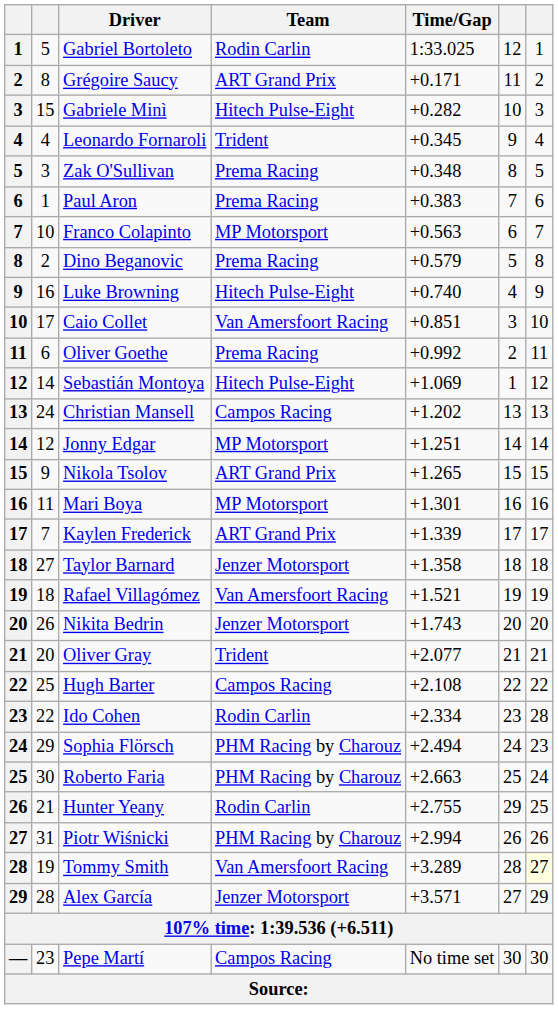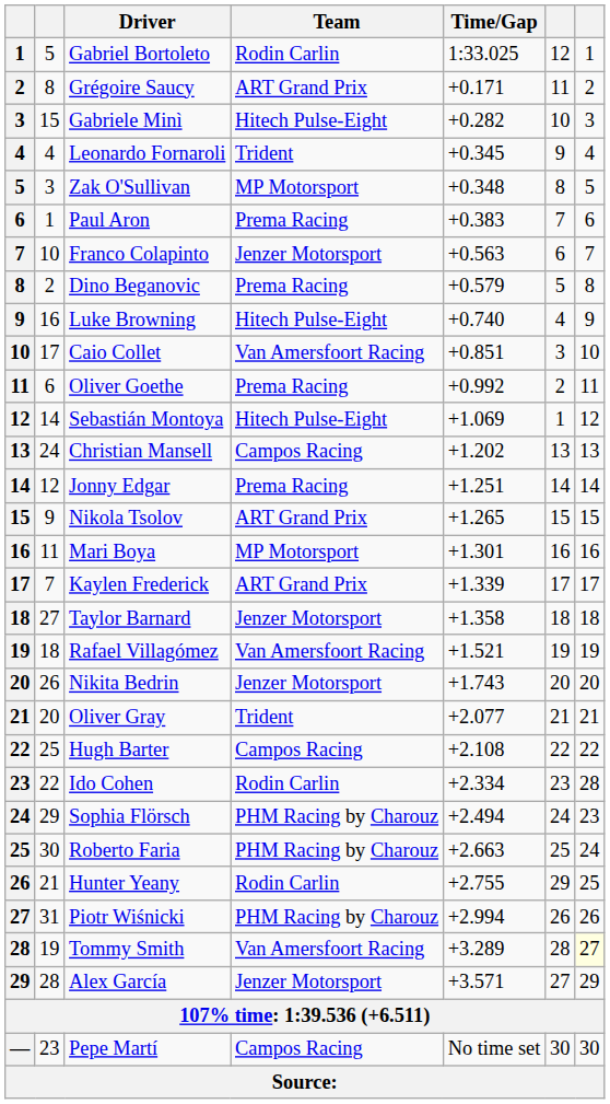 <table class="wikitable" style="font-size:85%">
 <tr>
 <th></th>
 <th></th>
 <th>Driver</th>
 <th>Team</th>
 <th>Time/Gap</th>
 <th scope="col"></th>
 <th scope="col"></th>
 </tr>
 <tr>
 <th>1</th>
 <td align="center">5</td>
 <td> <a href='#'>Gabriel Bortoleto</a></td>
 <td><a href='#'>Rodin Carlin</a></td>
 <td>1:33.025</td>
 <td align=center>12</td>
 <td align=center>1</td>
 </tr>
 <tr>
 <th>2</th>
 <td align="center">8</td>
 <td> <a href='#'>Grégoire Saucy</a></td>
 <td><a href='#'>ART Grand Prix</a></td>
 <td>+0.171</td>
 <td align=center>11</td>
 <td align=center>2</td>
 </tr>
 <tr>
 <th>3</th>
 <td align="center">15</td>
 <td> <a href='#'>Gabriele Minì</a></td>
 <td><a href='#'>Hitech Pulse-Eight</a></td>
 <td>+0.282</td>
 <td align=center>10</td>
 <td align=center>3</td>
 </tr>
 <tr>
 <th>4</th>
 <td align="center">4</td>
 <td> <a href='#'>Leonardo Fornaroli</a></td>
 <td><a href='#'>Trident</a></td>
 <td>+0.345</td>
 <td align=center>9</td>
 <td align=center>4</td>
 </tr>
 <tr>
 <th>5</th>
 <td align="center">3</td>
 <td> <a href='#'>Zak O'Sullivan</a></td>
-<td><a href='#'>Prema Racing</a></td>
+<td><a href='#'>MP Motorsport</a></td>
 <td>+0.348</td>
 <td align=center>8</td>
 <td align=center>5</td>
 </tr>
 <tr>
 <th>6</th>
 <td align="center">1</td>
 <td> <a href='#'>Paul Aron</a></td>
 <td><a href='#'>Prema Racing</a></td>
 <td>+0.383</td>
 <td align=center>7</td>
 <td align=center>6</td>
 </tr>
 <tr>
 <th>7</th>
 <td align="center">10</td>
 <td> <a href='#'>Franco Colapinto</a></td>
-<td><a href='#'>MP Motorsport</a></td>
+<td><a href='#'>Jenzer Motorsport</a></td>
 <td>+0.563</td>
 <td align=center>6</td>
 <td align=center>7</td>
 </tr>
 <tr>
 <th>8</th>
 <td align="center">2</td>
 <td> <a href='#'>Dino Beganovic</a></td>
 <td><a href='#'>Prema Racing</a></td>
 <td>+0.579</td>
 <td align=center>5</td>
 <td align=center>8</td>
 </tr>
 <tr>
 <th>9</th>
 <td align="center">16</td>
 <td> <a href='#'>Luke Browning</a></td>
 <td><a href='#'>Hitech Pulse-Eight</a></td>
 <td>+0.740</td>
 <td align=center>4</td>
 <td align=center>9</td>
 </tr>
 <tr>
 <th>10</th>
 <td align="center">17</td>
 <td> <a href='#'>Caio Collet</a></td>
 <td><a href='#'>Van Amersfoort Racing</a></td>
 <td>+0.851</td>
 <td align=center>3</td>
 <td align=center>10</td>
 </tr>
 <tr>
 <th>11</th>
 <td align="center">6</td>
 <td> <a href='#'>Oliver Goethe</a></td>
 <td><a href='#'>Prema Racing</a></td>
 <td>+0.992</td>
 <td align=center>2</td>
 <td align=center>11</td>
 </tr>
 <tr>
 <th>12</th>
 <td align="center">14</td>
 <td> <a href='#'>Sebastián Montoya</a></td>
 <td><a href='#'>Hitech Pulse-Eight</a></td>
 <td>+1.069</td>
 <td align=center>1</td>
 <td align=center>12</td>
 </tr>
 <tr>
 <th>13</th>
 <td align="center">24</td>
 <td> <a href='#'>Christian Mansell</a></td>
 <td><a href='#'>Campos Racing</a></td>
 <td>+1.202</td>
 <td align=center>13</td>
 <td align=center>13</td>
 </tr>
 <tr>
 <th>14</th>
 <td align="center">12</td>
 <td> <a href='#'>Jonny Edgar</a></td>
-<td><a href='#'>MP Motorsport</a></td>
+<td><a href='#'>Prema Racing</a></td>
 <td>+1.251</td>
 <td align=center>14</td>
 <td align=center>14</td>
 </tr>
 <tr>
 <th>15</th>
 <td align="center">9</td>
 <td> <a href='#'>Nikola Tsolov</a></td>
 <td><a href='#'>ART Grand Prix</a></td>
 <td>+1.265</td>
 <td align=center>15</td>
 <td align=center>15</td>
 </tr>
 <tr>
 <th>16</th>
 <td align="center">11</td>
 <td> <a href='#'>Mari Boya</a></td>
 <td><a href='#'>MP Motorsport</a></td>
 <td>+1.301</td>
 <td align=center>16</td>
 <td align=center>16</td>
 </tr>
 <tr>
 <th>17</th>
 <td align="center">7</td>
 <td> <a href='#'>Kaylen Frederick</a></td>
 <td><a href='#'>ART Grand Prix</a></td>
 <td>+1.339</td>
 <td align=center>17</td>
 <td align=center>17</td>
 </tr>
 <tr>
 <th>18</th>
 <td align="center">27</td>
 <td> <a href='#'>Taylor Barnard</a></td>
 <td><a href='#'>Jenzer Motorsport</a></td>
 <td>+1.358</td>
 <td align=center>18</td>
 <td align=center>18</td>
 </tr>
 <tr>
 <th>19</th>
 <td align="center">18</td>
 <td> <a href='#'>Rafael Villagómez</a></td>
 <td><a href='#'>Van Amersfoort Racing</a></td>
 <td>+1.521</td>
 <td align=center>19</td>
 <td align=center>19</td>
 </tr>
 <tr>
 <th>20</th>
 <td align="center">26</td>
 <td> <a href='#'>Nikita Bedrin</a></td>
 <td><a href='#'>Jenzer Motorsport</a></td>
 <td>+1.743</td>
 <td align=center>20</td>
 <td align=center>20</td>
 </tr>
 <tr>
 <th>21</th>
 <td align="center">20</td>
 <td> <a href='#'>Oliver Gray</a></td>
 <td><a href='#'>Trident</a></td>
 <td>+2.077</td>
 <td align=center>21</td>
 <td align=center>21</td>
 </tr>
 <tr>
 <th>22</th>
 <td align="center">25</td>
 <td> <a href='#'>Hugh Barter</a></td>
 <td><a href='#'>Campos Racing</a></td>
 <td>+2.108</td>
 <td align=center>22</td>
 <td align=center>22</td>
 </tr>
 <tr>
 <th>23</th>
 <td align="center">22</td>
 <td> <a href='#'>Ido Cohen</a></td>
 <td><a href='#'>Rodin Carlin</a></td>
 <td>+2.334</td>
 <td align=center>23</td>
 <td align=center>28</td>
 </tr>
 <tr>
 <th>24</th>
 <td align="center">29</td>
 <td> <a href='#'>Sophia Flörsch</a></td>
 <td><a href='#'>PHM Racing</a> by <a href='#'>Charouz</a></td>
 <td>+2.494</td>
 <td align=center>24</td>
 <td align=center>23</td>
 </tr>
 <tr>
 <th>25</th>
 <td align="center">30</td>
 <td> <a href='#'>Roberto Faria</a></td>
 <td><a href='#'>PHM Racing</a> by <a href='#'>Charouz</a></td>
 <td>+2.663</td>
 <td align=center>25</td>
 <td align=center>24</td>
 </tr>
 <tr>
 <th>26</th>
 <td align="center">21</td>
 <td> <a href='#'>Hunter Yeany</a></td>
 <td><a href='#'>Rodin Carlin</a></td>
 <td>+2.755</td>
 <td align=center>29</td>
 <td align=center>25</td>
 </tr>
 <tr>
 <th>27</th>
 <td align="center">31</td>
 <td> <a href='#'>Piotr Wiśnicki</a></td>
 <td><a href='#'>PHM Racing</a> by <a href='#'>Charouz</a></td>
 <td>+2.994</td>
 <td align=center>26</td>
 <td align=center>26</td>
 </tr>
 <tr>
 <th>28</th>
 <td align="center">19</td>
 <td> <a href='#'>Tommy Smith</a></td>
 <td><a href='#'>Van Amersfoort Racing</a></td>
 <td>+3.289</td>
 <td align=center>28</td>
 <td align=center style="background: lightyellow;">27</td>
 </tr>
 <tr>
 <th>29</th>
 <td align="center">28</td>
 <td> <a href='#'>Alex García</a></td>
 <td><a href='#'>Jenzer Motorsport</a></td>
 <td>+3.571</td>
 <td align=center>27</td>
 <td align=center>29</td>
 </tr>
 <tr>
 <th colspan="7"><a href='#'>107% time</a>: 1:39.536 (+6.511)</th>
 </tr>
 <tr>
 <th>—</th>
 <td align="center">23</td>
 <td> <a href='#'>Pepe Martí</a></td>
 <td><a href='#'>Campos Racing</a></td>
 <td>No time set</td>
 <td align=center>30</td>
 <td align=center>30</td>
 </tr>
 <tr>
 <th colspan="7">Source:</th>
 </tr>
 </table>
